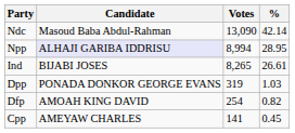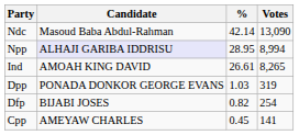 <table class="wikitable">
 <tr>
 <th><strong>Party</strong></th>
 <th><strong>Candidate</strong></th>
+<th><strong>%</strong></th>
 <th><strong>Votes</strong></th>
-<th><strong>%</strong></th>
 </tr>
 <tr>
 <td>Ndc</td>
 <td>Masoud Baba Abdul-Rahman</td>
+<td>42.14</td>
 <td>13,090</td>
-<td>42.14</td>
 </tr>
 <tr>
 <td>Npp</td>
 <td style="background: lavender;">ALHAJI GARIBA IDDRISU</td>
+<td>28.95</td>
 <td>8,994</td>
-<td>28.95</td>
 </tr>
 <tr>
 <td>Ind</td>
-<td>BIJABI JOSES</td>
+<td>AMOAH KING DAVID</td>
+<td>26.61</td>
 <td>8,265</td>
-<td>26.61</td>
 </tr>
 <tr>
 <td>Dpp</td>
 <td>PONADA DONKOR GEORGE EVANS</td>
+<td>1.03</td>
 <td>319</td>
-<td>1.03</td>
 </tr>
 <tr>
 <td>Dfp</td>
-<td>AMOAH KING DAVID</td>
+<td>BIJABI JOSES</td>
+<td>0.82</td>
 <td>254</td>
-<td>0.82</td>
 </tr>
 <tr>
 <td>Cpp</td>
 <td>AMEYAW CHARLES</td>
+<td>0.45</td>
 <td>141</td>
-<td>0.45</td>
 </tr>
 </table>
